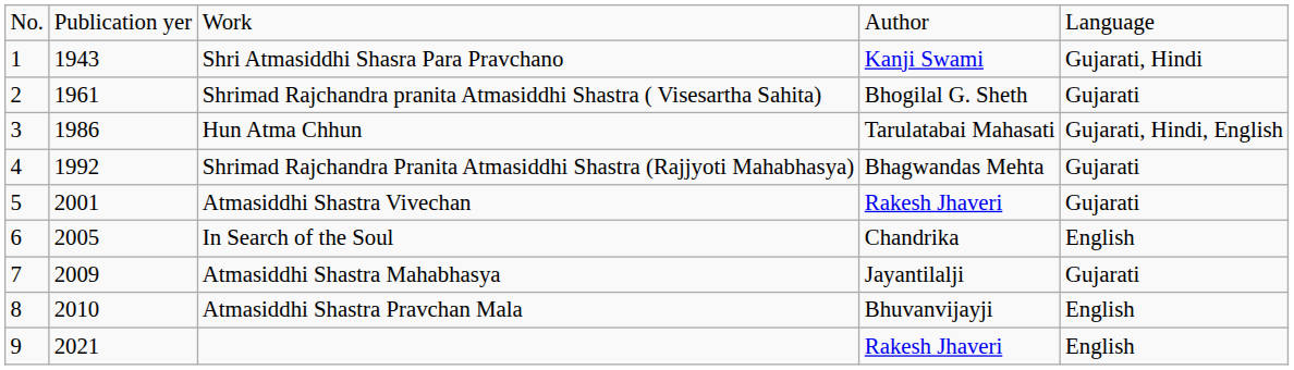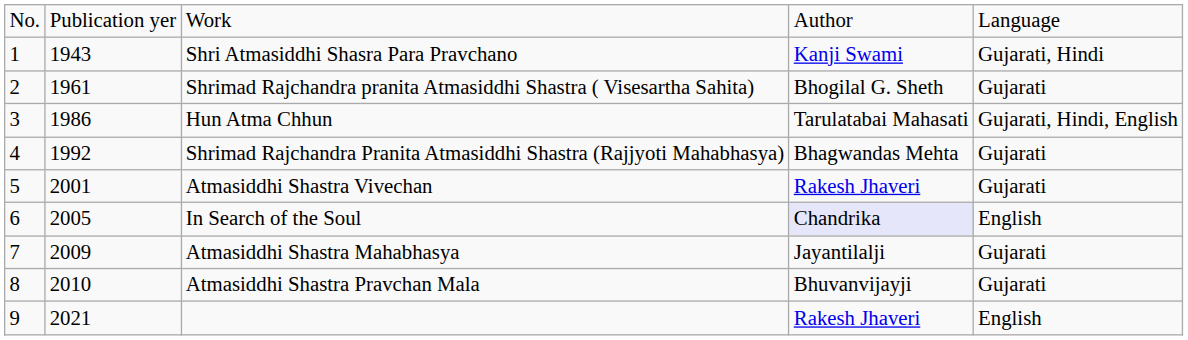 <table class="wikitable">
 <tr>
 <td>No.</td>
 <td>Publication yer</td>
 <td>Work</td>
 <td>Author</td>
 <td>Language</td>
 </tr>
 <tr>
 <td>1</td>
 <td>1943</td>
 <td>Shri Atmasiddhi Shasra Para Pravchano</td>
 <td><a href='#'>Kanji Swami</a></td>
 <td>Gujarati, Hindi</td>
 </tr>
 <tr>
 <td>2</td>
 <td>1961</td>
 <td>Shrimad Rajchandra pranita Atmasiddhi  Shastra ( Visesartha Sahita)</td>
 <td>Bhogilal G. Sheth</td>
 <td>Gujarati</td>
 </tr>
 <tr>
 <td>3</td>
 <td>1986</td>
 <td>Hun Atma Chhun</td>
 <td>Tarulatabai Mahasati</td>
 <td>Gujarati, Hindi, English</td>
 </tr>
 <tr>
 <td>4</td>
 <td>1992</td>
 <td>Shrimad Rajchandra Pranita Atmasiddhi  Shastra (Rajjyoti Mahabhasya)</td>
 <td>Bhagwandas Mehta</td>
 <td>Gujarati</td>
 </tr>
 <tr>
 <td>5</td>
 <td>2001</td>
 <td>Atmasiddhi Shastra Vivechan</td>
 <td><a href='#'>Rakesh Jhaveri</a></td>
 <td>Gujarati</td>
 </tr>
 <tr>
 <td>6</td>
 <td>2005</td>
 <td>In Search of the Soul</td>
-<td>Chandrika</td>
+<td style="background: lavender;">Chandrika</td>
 <td>English</td>
 </tr>
 <tr>
 <td>7</td>
 <td>2009</td>
 <td>Atmasiddhi Shastra Mahabhasya</td>
 <td>Jayantilalji</td>
 <td>Gujarati</td>
 </tr>
 <tr>
 <td>8</td>
 <td>2010</td>
 <td>Atmasiddhi Shastra Pravchan  Mala</td>
 <td>Bhuvanvijayji</td>
-<td>English</td>
+<td>Gujarati</td>
 </tr>
 <tr>
 <td>9</td>
 <td>2021</td>
 <td></td>
 <td><a href='#'>Rakesh Jhaveri</a></td>
 <td>English</td>
 </tr>
 </table>
